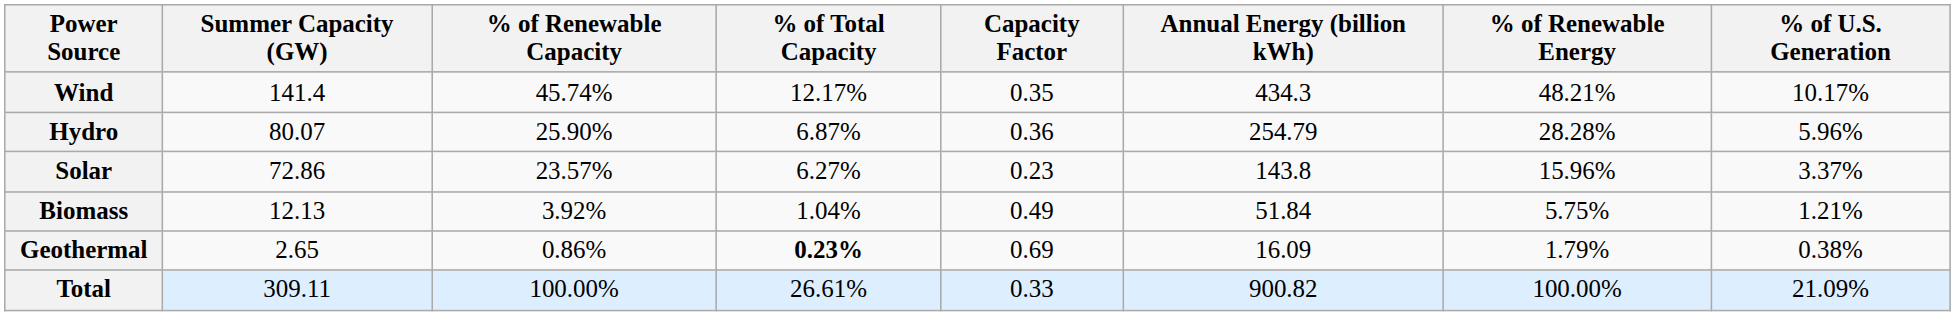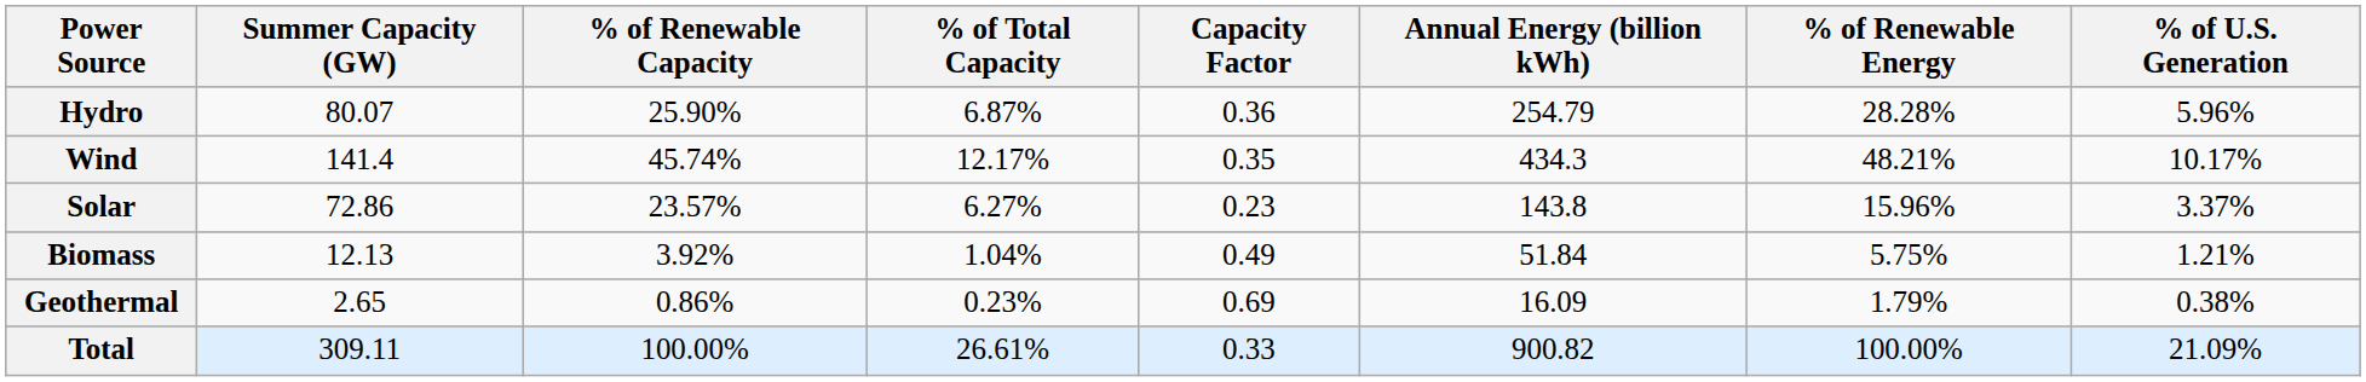 <table class="wikitable" style="text-align:center">
 <tr>
 <th scope="col">Power Source</th>
 <th scope="col">Summer Capacity (GW)</th>
 <th scope="col">% of Renewable Capacity</th>
 <th scope="col">% of Total Capacity</th>
 <th scope="col">Capacity Factor</th>
 <th scope="col">Annual Energy (billion kWh)</th>
 <th scope="col">% of Renewable Energy</th>
 <th scope="col">% of U.S. Generation</th>
 </tr>
 <tr>
+<th scope="row">Hydro</th>
+<td>80.07</td>
+<td>25.90%</td>
+<td>6.87%</td>
+<td>0.36</td>
+<td>254.79</td>
+<td>28.28%</td>
+<td>5.96%</td>
+</tr>
+<tr>
 <th scope="row">Wind</th>
 <td>141.4</td>
 <td>45.74%</td>
 <td>12.17%</td>
 <td>0.35</td>
 <td>434.3</td>
 <td>48.21%</td>
 <td>10.17%</td>
-</tr>
-<tr>
-<th scope="row">Hydro</th>
-<td>80.07</td>
-<td>25.90%</td>
-<td>6.87%</td>
-<td>0.36</td>
-<td>254.79</td>
-<td>28.28%</td>
-<td>5.96%</td>
 </tr>
 <tr>
 <th scope="row">Solar</th>
 <td>72.86</td>
 <td>23.57%</td>
 <td>6.27%</td>
 <td>0.23</td>
 <td>143.8</td>
 <td>15.96%</td>
 <td>3.37%</td>
 </tr>
 <tr>
 <th scope="row">Biomass</th>
 <td>12.13</td>
 <td>3.92%</td>
 <td>1.04%</td>
 <td>0.49</td>
 <td>51.84</td>
 <td>5.75%</td>
 <td>1.21%</td>
 </tr>
 <tr>
 <th scope="row">Geothermal</th>
 <td>2.65</td>
 <td>0.86%</td>
-<td><strong>0.23%</strong></td>
+<td>0.23%</td>
 <td>0.69</td>
 <td>16.09</td>
 <td>1.79%</td>
 <td>0.38%</td>
 </tr>
 <tr class="sortbottom" style="background:#def;">
 <th scope="row">Total</th>
 <td>309.11</td>
 <td>100.00%</td>
 <td>26.61%</td>
 <td>0.33</td>
 <td>900.82</td>
 <td>100.00%</td>
 <td>21.09%</td>
 </tr>
 </table>
